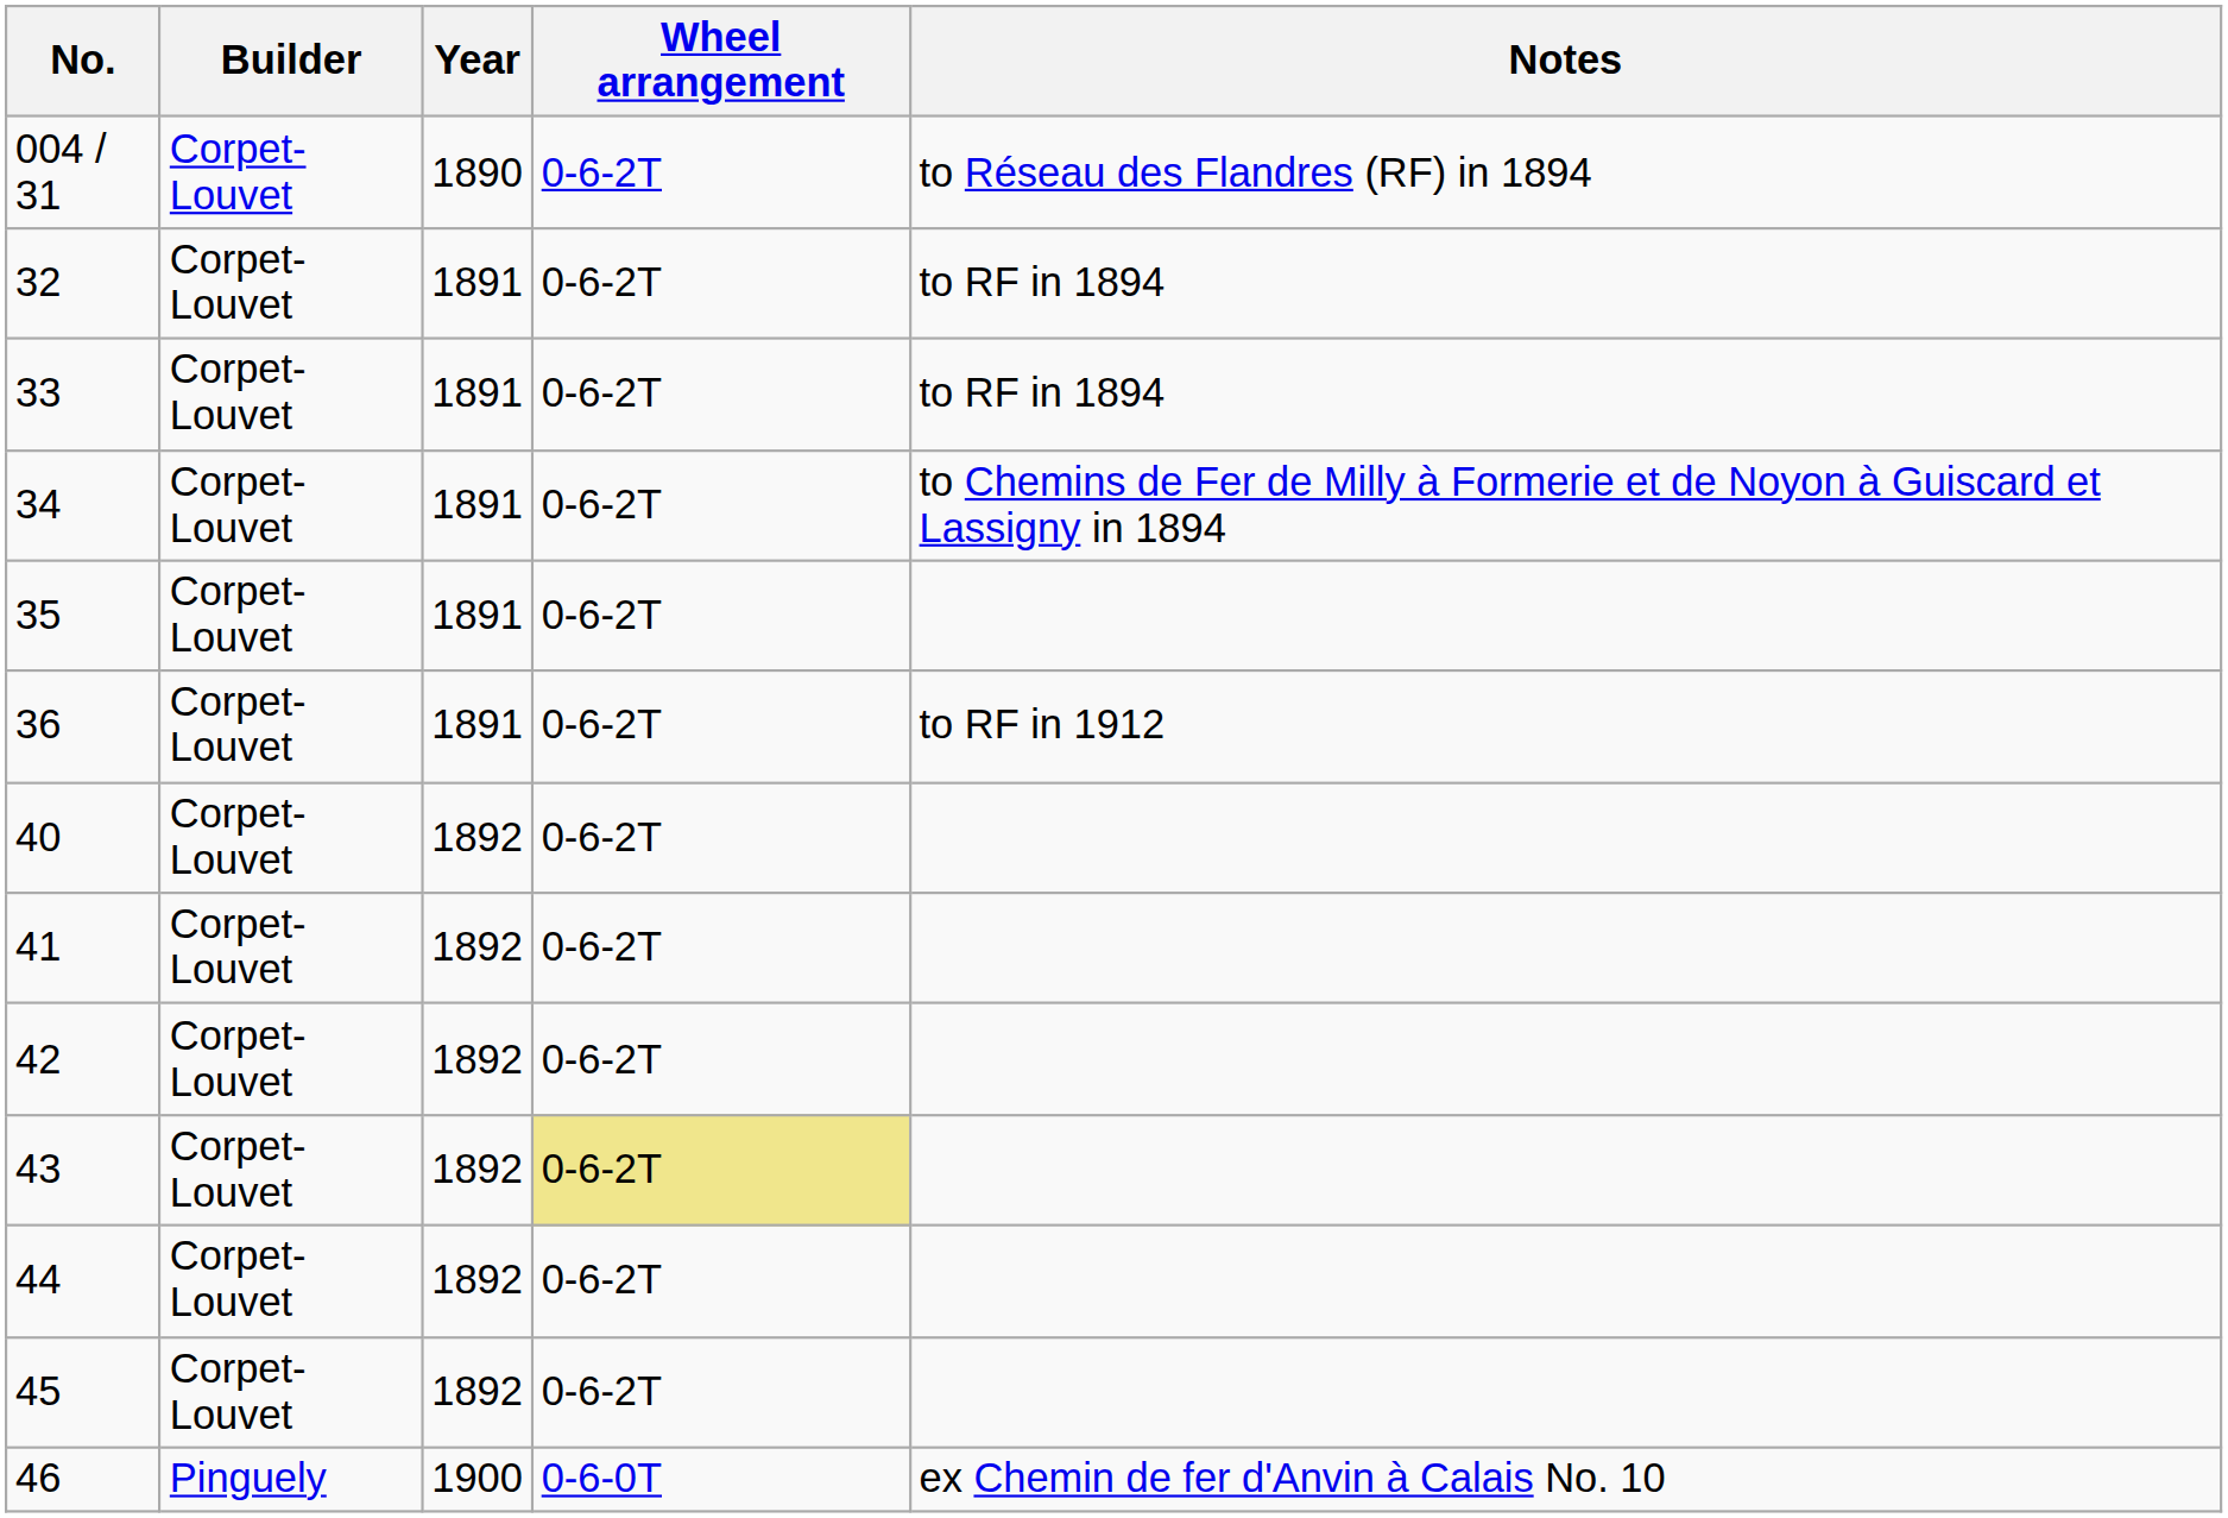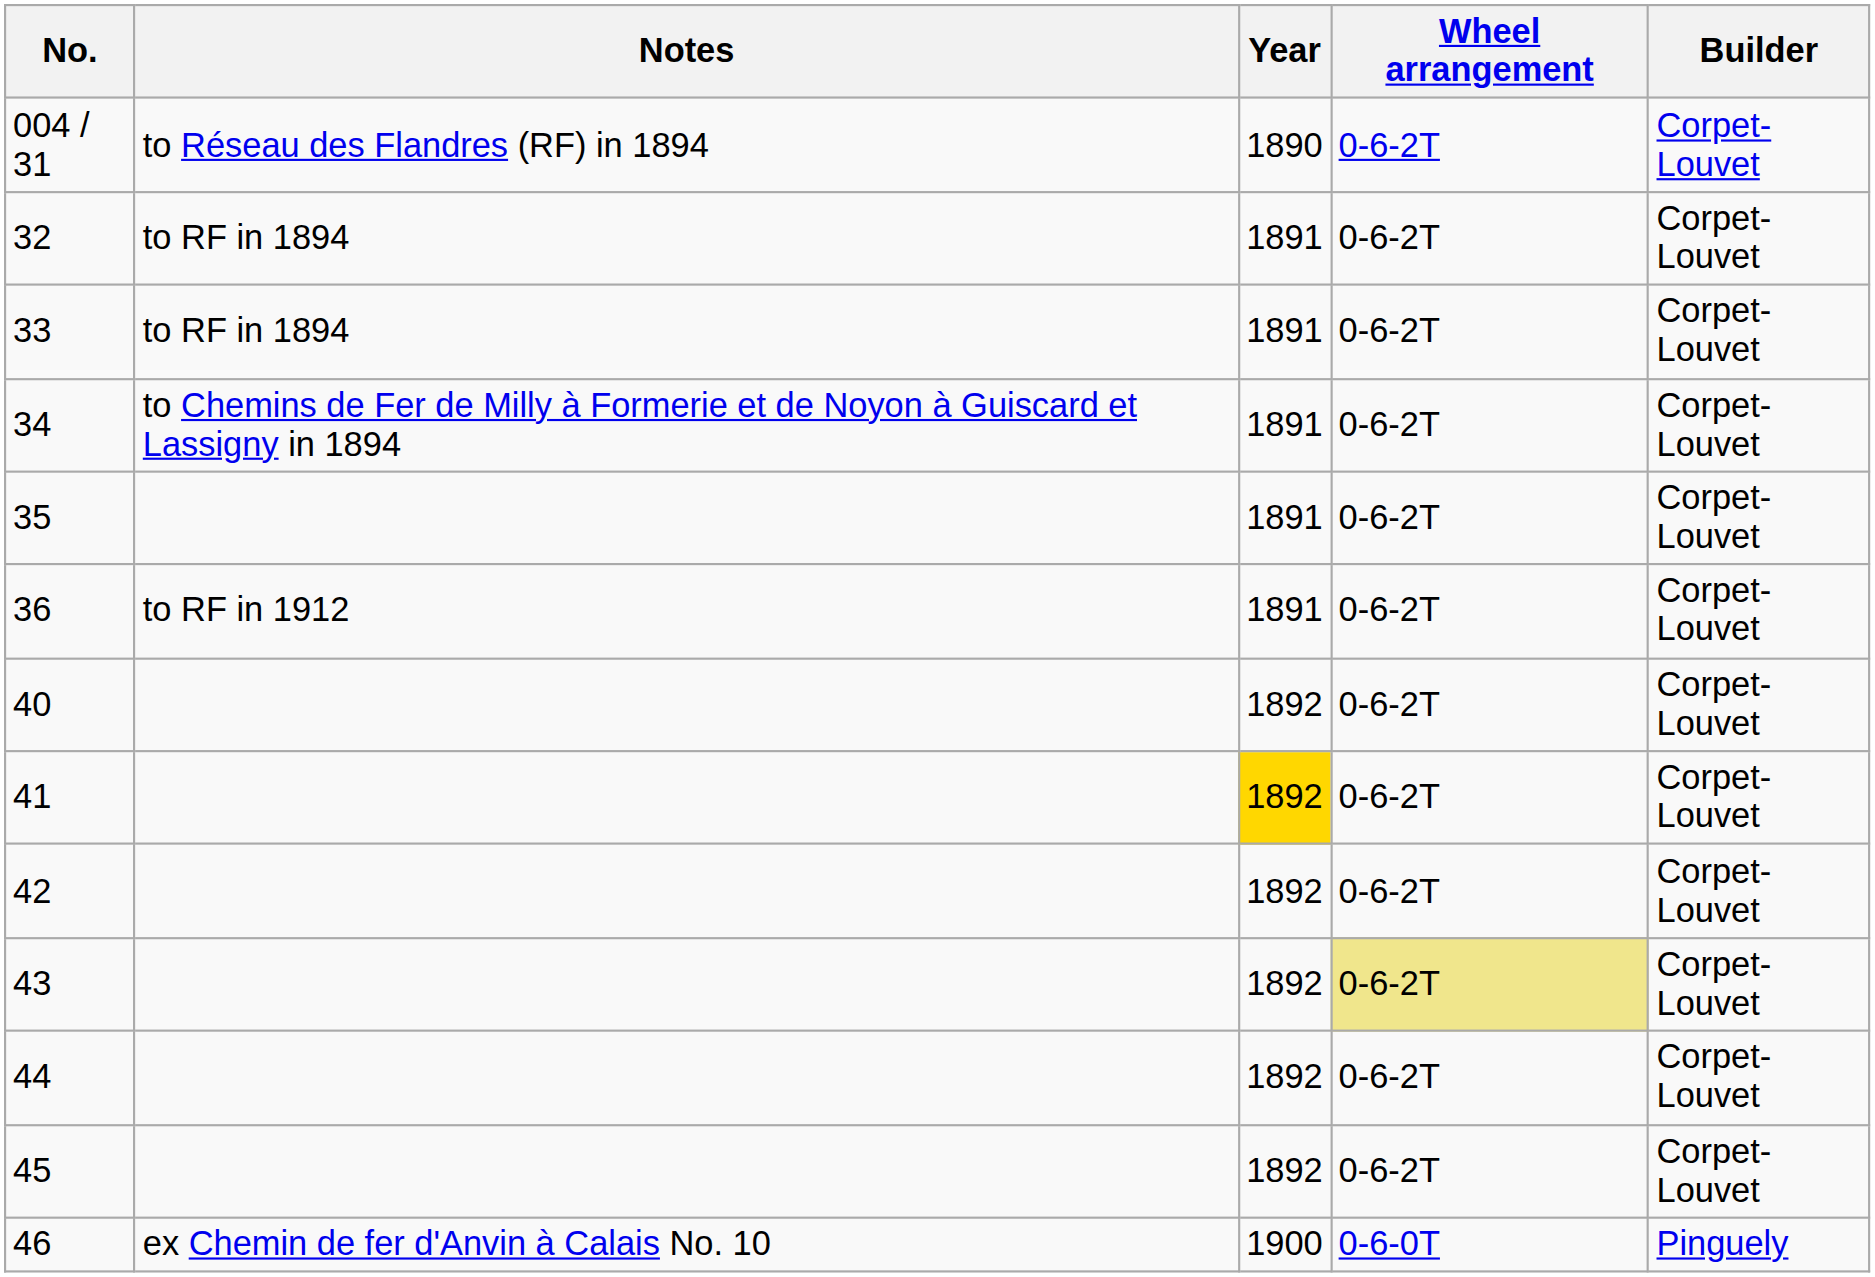 <table class="wikitable">
 <tr>
 <th>No.</th>
-<th>Builder</th>
+<th>Notes</th>
 <th>Year</th>
 <th><a href='#'>Wheel arrangement</a></th>
-<th>Notes</th>
+<th>Builder</th>
 </tr>
 <tr>
 <td>004 / 31</td>
-<td><a href='#'>Corpet-Louvet</a></td>
+<td>to <a href='#'>Réseau des Flandres</a> (RF) in 1894</td>
 <td>1890</td>
 <td><a href='#'>0-6-2T</a></td>
-<td>to <a href='#'>Réseau des Flandres</a> (RF) in 1894</td>
+<td><a href='#'>Corpet-Louvet</a></td>
 </tr>
 <tr>
 <td>32</td>
-<td>Corpet-Louvet</td>
+<td>to RF in 1894</td>
 <td>1891</td>
 <td>0-6-2T</td>
-<td>to RF in 1894</td>
+<td>Corpet-Louvet</td>
 </tr>
 <tr>
 <td>33</td>
-<td>Corpet-Louvet</td>
+<td>to RF in 1894</td>
 <td>1891</td>
 <td>0-6-2T</td>
-<td>to RF in 1894</td>
+<td>Corpet-Louvet</td>
 </tr>
 <tr>
 <td>34</td>
-<td>Corpet-Louvet</td>
+<td>to <a href='#'>Chemins de Fer de Milly à Formerie et de Noyon à Guiscard et Lassigny</a> in 1894</td>
 <td>1891</td>
 <td>0-6-2T</td>
-<td>to <a href='#'>Chemins de Fer de Milly à Formerie et de Noyon à Guiscard et Lassigny</a> in 1894</td>
+<td>Corpet-Louvet</td>
 </tr>
 <tr>
 <td>35</td>
-<td>Corpet-Louvet</td>
+<td></td>
 <td>1891</td>
 <td>0-6-2T</td>
-<td></td>
+<td>Corpet-Louvet</td>
 </tr>
 <tr>
 <td>36</td>
-<td>Corpet-Louvet</td>
+<td>to RF in 1912</td>
 <td>1891</td>
 <td>0-6-2T</td>
-<td>to RF in 1912</td>
+<td>Corpet-Louvet</td>
 </tr>
 <tr>
 <td>40</td>
-<td>Corpet-Louvet</td>
+<td></td>
 <td>1892</td>
 <td>0-6-2T</td>
-<td></td>
+<td>Corpet-Louvet</td>
 </tr>
 <tr>
 <td>41</td>
+<td></td>
+<td style="background: gold;">1892</td>
+<td>0-6-2T</td>
 <td>Corpet-Louvet</td>
-<td>1892</td>
-<td>0-6-2T</td>
-<td></td>
 </tr>
 <tr>
 <td>42</td>
-<td>Corpet-Louvet</td>
+<td></td>
 <td>1892</td>
 <td>0-6-2T</td>
-<td></td>
+<td>Corpet-Louvet</td>
 </tr>
 <tr>
 <td>43</td>
-<td>Corpet-Louvet</td>
+<td></td>
 <td>1892</td>
 <td style="background: khaki;">0-6-2T</td>
-<td></td>
+<td>Corpet-Louvet</td>
 </tr>
 <tr>
 <td>44</td>
-<td>Corpet-Louvet</td>
+<td></td>
 <td>1892</td>
 <td>0-6-2T</td>
-<td></td>
+<td>Corpet-Louvet</td>
 </tr>
 <tr>
 <td>45</td>
-<td>Corpet-Louvet</td>
+<td></td>
 <td>1892</td>
 <td>0-6-2T</td>
-<td></td>
+<td>Corpet-Louvet</td>
 </tr>
 <tr>
 <td>46</td>
-<td><a href='#'>Pinguely</a></td>
+<td>ex <a href='#'>Chemin de fer d'Anvin à Calais</a> No. 10</td>
 <td>1900</td>
 <td><a href='#'>0-6-0T</a></td>
-<td>ex <a href='#'>Chemin de fer d'Anvin à Calais</a> No. 10</td>
+<td><a href='#'>Pinguely</a></td>
 </tr>
 </table>
